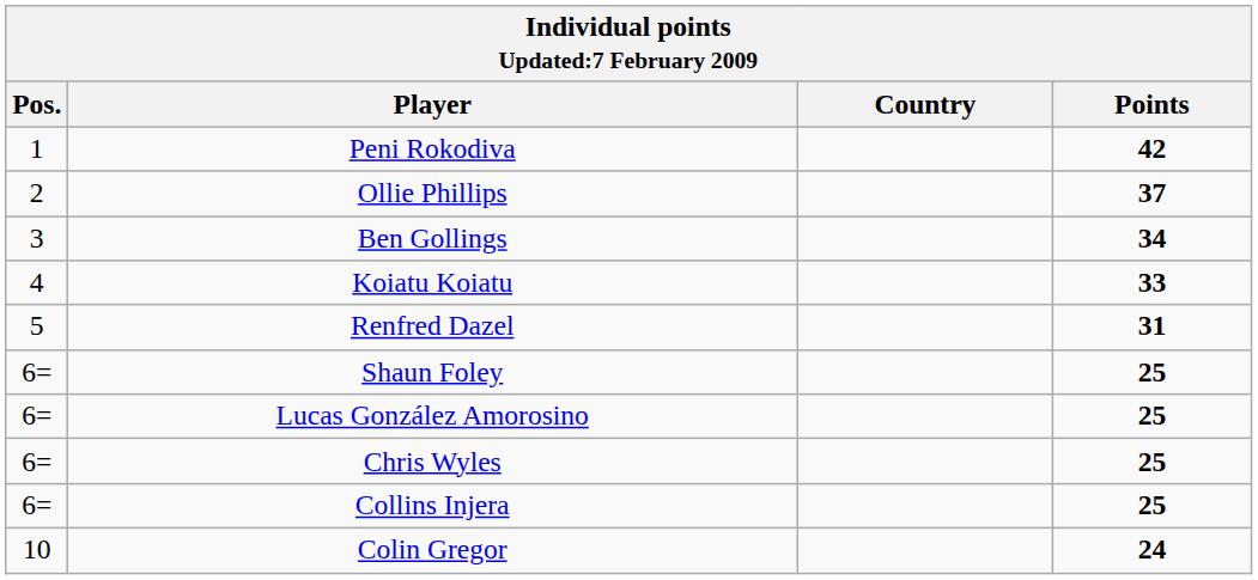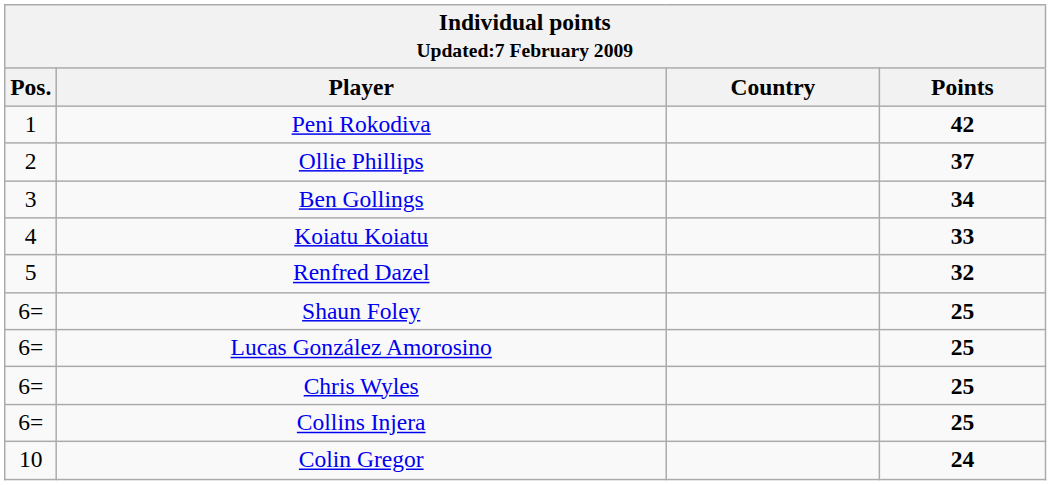 <table class="wikitable" style="text-align:center">
 <tr bgcolor="#efefef">
 <th colspan=4 style="border-right:0px;";>Individual points<br><small>Updated:7 February 2009</small></th>
 </tr>
 <tr bgcolor="#efefef">
 <th width=5%>Pos.</th>
 <th>Player</th>
 <th>Country</th>
 <th>Points</th>
 </tr>
 <tr>
 <td>1</td>
 <td><a href='#'>Peni Rokodiva</a></td>
 <td></td>
 <td><strong>42</strong></td>
 </tr>
 <tr>
 <td>2</td>
 <td><a href='#'>Ollie Phillips</a></td>
 <td></td>
 <td><strong>37</strong></td>
 </tr>
 <tr>
 <td>3</td>
 <td><a href='#'>Ben Gollings</a></td>
 <td></td>
 <td><strong>34</strong></td>
 </tr>
 <tr>
 <td>4</td>
 <td><a href='#'>Koiatu Koiatu</a></td>
 <td></td>
 <td><strong>33</strong></td>
 </tr>
 <tr>
 <td>5</td>
 <td><a href='#'>Renfred Dazel</a></td>
 <td></td>
-<td><strong>31</strong></td>
+<td><strong>32</strong></td>
 </tr>
 <tr>
 <td>6=</td>
 <td><a href='#'>Shaun Foley</a></td>
 <td></td>
 <td><strong>25</strong></td>
 </tr>
 <tr>
 <td>6=</td>
 <td><a href='#'>Lucas González Amorosino</a></td>
 <td></td>
 <td><strong>25</strong></td>
 </tr>
 <tr>
 <td>6=</td>
 <td><a href='#'>Chris Wyles</a></td>
 <td></td>
 <td><strong>25</strong></td>
 </tr>
 <tr>
 <td>6=</td>
 <td><a href='#'>Collins Injera</a></td>
 <td></td>
 <td><strong>25</strong></td>
 </tr>
 <tr>
 <td>10</td>
 <td><a href='#'>Colin Gregor</a></td>
 <td></td>
 <td><strong>24</strong></td>
 </tr>
 </table>
